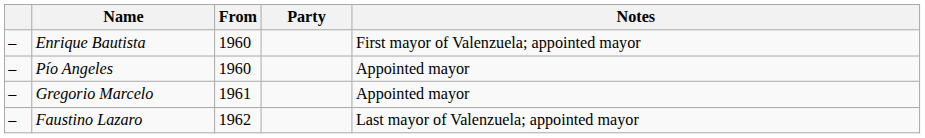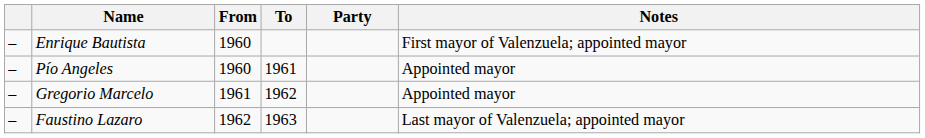 <table class="wikitable" style="float:center; ">
 <tr>
 <th width="3%"></th>
 <th width="20%">Name</th>
 <th width="5%" align="center">From</th>
+<th width="5%">To</th>
 <th width="10%">Party</th>
 <th>Notes</th>
 </tr>
 <tr>
 <td>–</td>
 <td><em>Enrique Bautista</em></td>
 <td>1960</td>
 <td></td>
+<td></td>
 <td>First mayor of Valenzuela; appointed mayor</td>
 </tr>
 <tr>
 <td>–</td>
 <td><em>Pío Angeles</em></td>
 <td>1960</td>
+<td>1961</td>
 <td></td>
 <td>Appointed mayor</td>
 </tr>
 <tr>
 <td>–</td>
 <td><em>Gregorio Marcelo</em></td>
 <td>1961</td>
+<td>1962</td>
 <td></td>
 <td>Appointed mayor</td>
 </tr>
 <tr>
 <td>–</td>
 <td><em>Faustino Lazaro</em></td>
 <td>1962</td>
+<td>1963</td>
 <td></td>
 <td>Last mayor of Valenzuela; appointed mayor</td>
 </tr>
 </table>
